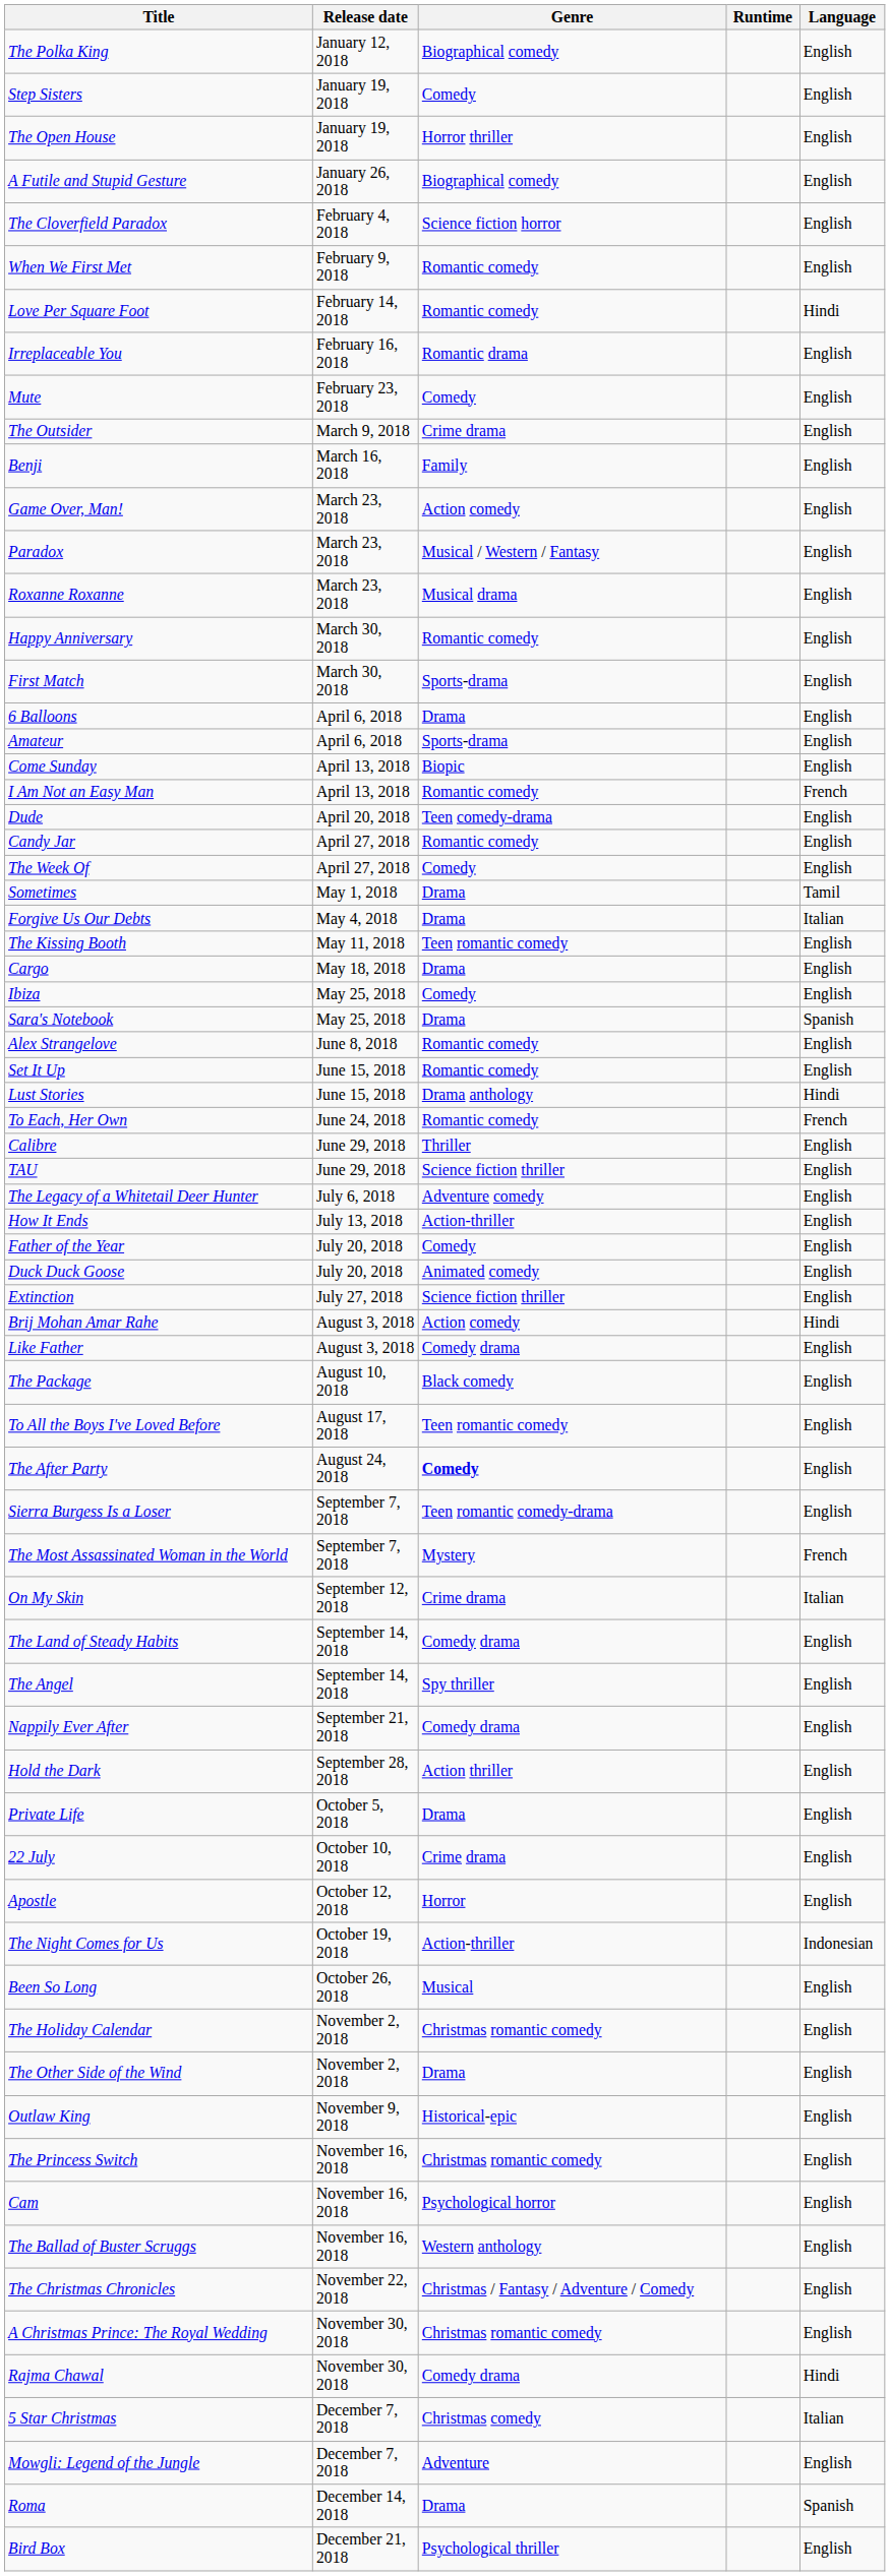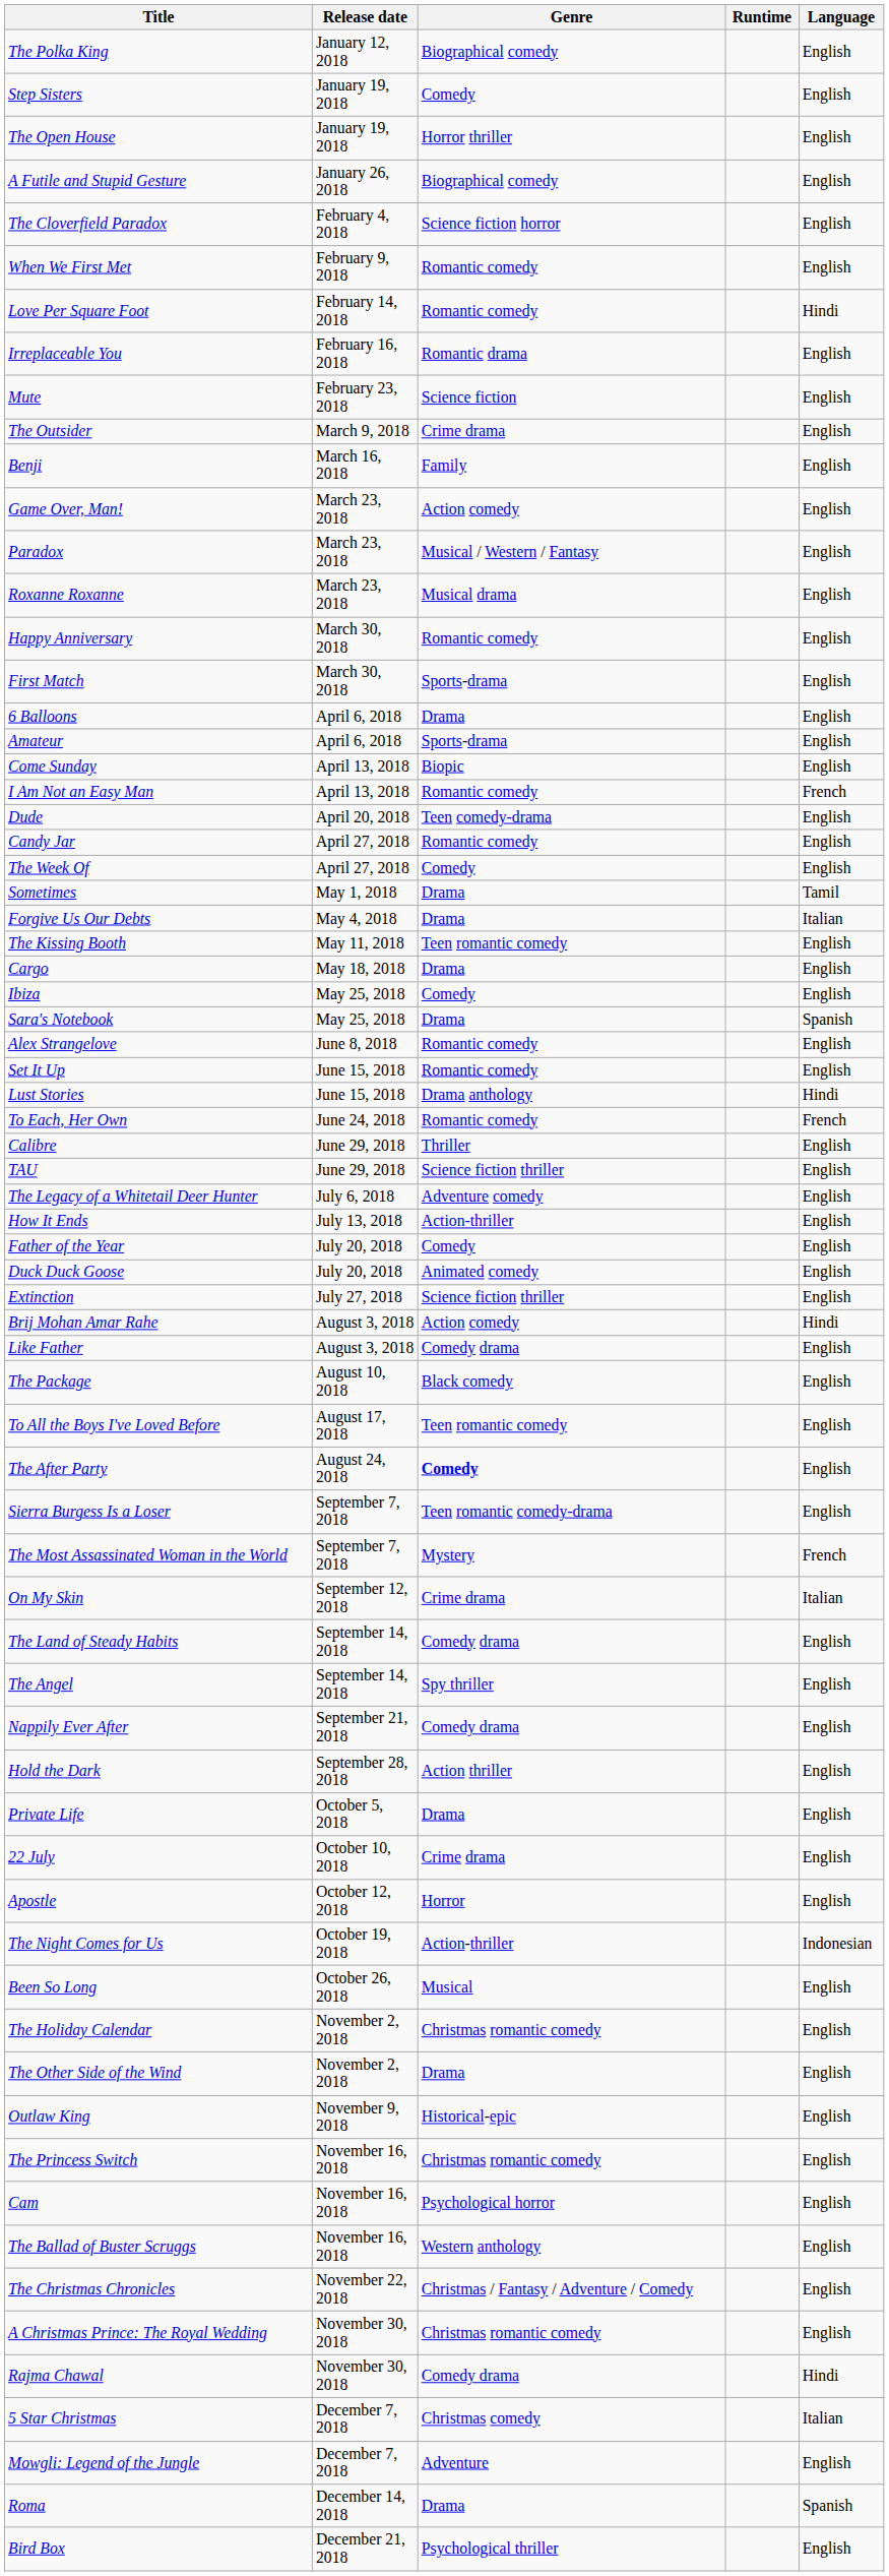 <table class="wikitable sortable" style="width:100%">
 <tr>
 <th style="width:35%;">Title</th>
 <th scope="col" style="width:12%;">Release date</th>
 <th>Genre</th>
 <th>Runtime</th>
 <th>Language</th>
 </tr>
 <tr>
 <td><em><a href='#'>The Polka King</a></em></td>
 <td>January 12, 2018</td>
 <td><a href='#'>Biographical</a> <a href='#'>comedy</a></td>
 <td></td>
 <td>English</td>
 </tr>
 <tr>
 <td><em><a href='#'>Step Sisters</a></em></td>
 <td>January 19, 2018</td>
 <td><a href='#'>Comedy</a></td>
 <td></td>
 <td>English</td>
 </tr>
 <tr>
 <td><em><a href='#'>The Open House</a></em></td>
 <td>January 19, 2018</td>
 <td><a href='#'>Horror</a> <a href='#'>thriller</a></td>
 <td></td>
 <td>English</td>
 </tr>
 <tr>
 <td><em><a href='#'>A Futile and Stupid Gesture</a></em></td>
 <td>January 26, 2018</td>
 <td><a href='#'>Biographical</a> <a href='#'>comedy</a></td>
 <td></td>
 <td>English</td>
 </tr>
 <tr>
 <td><em><a href='#'>The Cloverfield Paradox</a></em></td>
 <td>February 4, 2018</td>
 <td><a href='#'>Science fiction</a> <a href='#'>horror</a></td>
 <td></td>
 <td>English</td>
 </tr>
 <tr>
 <td><em><a href='#'>When We First Met</a></em></td>
 <td>February 9, 2018</td>
 <td><a href='#'>Romantic comedy</a></td>
 <td></td>
 <td>English</td>
 </tr>
 <tr>
 <td><em><a href='#'>Love Per Square Foot</a></em></td>
 <td>February 14, 2018</td>
 <td><a href='#'>Romantic comedy</a></td>
 <td></td>
 <td>Hindi</td>
 </tr>
 <tr>
 <td><em><a href='#'>Irreplaceable You</a></em></td>
 <td>February 16, 2018</td>
 <td><a href='#'>Romantic</a> <a href='#'>drama</a></td>
 <td></td>
 <td>English</td>
 </tr>
 <tr>
 <td><em><a href='#'>Mute</a></em></td>
 <td>February 23, 2018</td>
-<td><a href='#'>Comedy</a></td>
+<td><a href='#'>Science fiction</a></td>
 <td></td>
 <td>English</td>
 </tr>
 <tr>
 <td><em><a href='#'>The Outsider</a></em></td>
 <td>March 9, 2018</td>
 <td><a href='#'>Crime drama</a></td>
 <td></td>
 <td>English</td>
 </tr>
 <tr>
 <td><em><a href='#'>Benji</a></em></td>
 <td>March 16, 2018</td>
 <td><a href='#'>Family</a></td>
 <td></td>
 <td>English</td>
 </tr>
 <tr>
 <td><em><a href='#'>Game Over, Man!</a></em></td>
 <td>March 23, 2018</td>
 <td><a href='#'>Action</a> <a href='#'>comedy</a></td>
 <td></td>
 <td>English</td>
 </tr>
 <tr>
 <td><em><a href='#'>Paradox</a></em></td>
 <td>March 23, 2018</td>
 <td><a href='#'>Musical</a> / <a href='#'>Western</a> / <a href='#'>Fantasy</a></td>
 <td></td>
 <td>English</td>
 </tr>
 <tr>
 <td><em><a href='#'>Roxanne Roxanne</a></em></td>
 <td>March 23, 2018</td>
 <td><a href='#'>Musical</a> <a href='#'>drama</a></td>
 <td></td>
 <td>English</td>
 </tr>
 <tr>
 <td><em><a href='#'>Happy Anniversary</a></em></td>
 <td>March 30, 2018</td>
 <td><a href='#'>Romantic comedy</a></td>
 <td></td>
 <td>English</td>
 </tr>
 <tr>
 <td><em><a href='#'>First Match</a></em></td>
 <td>March 30, 2018</td>
 <td><a href='#'>Sports</a>-<a href='#'>drama</a></td>
 <td></td>
 <td>English</td>
 </tr>
 <tr>
 <td><em><a href='#'>6 Balloons</a></em></td>
 <td>April 6, 2018</td>
 <td><a href='#'>Drama</a></td>
 <td></td>
 <td>English</td>
 </tr>
 <tr>
 <td><em><a href='#'>Amateur</a></em></td>
 <td>April 6, 2018</td>
 <td><a href='#'>Sports</a>-<a href='#'>drama</a></td>
 <td></td>
 <td>English</td>
 </tr>
 <tr>
 <td><em><a href='#'>Come Sunday</a></em></td>
 <td>April 13, 2018</td>
 <td><a href='#'>Biopic</a></td>
 <td></td>
 <td>English</td>
 </tr>
 <tr>
 <td><em><a href='#'>I Am Not an Easy Man</a></em></td>
 <td>April 13, 2018</td>
 <td><a href='#'>Romantic comedy</a></td>
 <td></td>
 <td>French</td>
 </tr>
 <tr>
 <td><em><a href='#'>Dude</a></em></td>
 <td>April 20, 2018</td>
 <td><a href='#'>Teen</a> <a href='#'>comedy-drama</a></td>
 <td></td>
 <td>English</td>
 </tr>
 <tr>
 <td><em><a href='#'>Candy Jar</a></em></td>
 <td>April 27, 2018</td>
 <td><a href='#'>Romantic comedy</a></td>
 <td></td>
 <td>English</td>
 </tr>
 <tr>
 <td><em><a href='#'>The Week Of</a></em></td>
 <td>April 27, 2018</td>
 <td><a href='#'>Comedy</a></td>
 <td></td>
 <td>English</td>
 </tr>
 <tr>
 <td><em><a href='#'>Sometimes</a></em></td>
 <td>May 1, 2018</td>
 <td><a href='#'>Drama</a></td>
 <td></td>
 <td>Tamil</td>
 </tr>
 <tr>
 <td><em><a href='#'>Forgive Us Our Debts</a></em></td>
 <td>May 4, 2018</td>
 <td><a href='#'>Drama</a></td>
 <td></td>
 <td>Italian</td>
 </tr>
 <tr>
 <td><em><a href='#'>The Kissing Booth</a></em></td>
 <td>May 11, 2018</td>
 <td><a href='#'>Teen</a> <a href='#'>romantic comedy</a></td>
 <td></td>
 <td>English</td>
 </tr>
 <tr>
 <td><em><a href='#'>Cargo</a></em></td>
 <td>May 18, 2018</td>
 <td><a href='#'>Drama</a></td>
 <td></td>
 <td>English</td>
 </tr>
 <tr>
 <td><em><a href='#'>Ibiza</a></em></td>
 <td>May 25, 2018</td>
 <td><a href='#'>Comedy</a></td>
 <td></td>
 <td>English</td>
 </tr>
 <tr>
 <td><em><a href='#'>Sara's Notebook</a></em></td>
 <td>May 25, 2018</td>
 <td><a href='#'>Drama</a></td>
 <td></td>
 <td>Spanish</td>
 </tr>
 <tr>
 <td><em><a href='#'>Alex Strangelove</a></em></td>
 <td>June 8, 2018</td>
 <td><a href='#'>Romantic comedy</a></td>
 <td></td>
 <td>English</td>
 </tr>
 <tr>
 <td><em><a href='#'>Set It Up</a></em></td>
 <td>June 15, 2018</td>
 <td><a href='#'>Romantic comedy</a></td>
 <td></td>
 <td>English</td>
 </tr>
 <tr>
 <td><em><a href='#'>Lust Stories</a></em></td>
 <td>June 15, 2018</td>
 <td><a href='#'>Drama</a> <a href='#'>anthology</a></td>
 <td></td>
 <td>Hindi</td>
 </tr>
 <tr>
 <td><em><a href='#'>To Each, Her Own</a></em></td>
 <td>June 24, 2018</td>
 <td><a href='#'>Romantic comedy</a></td>
 <td></td>
 <td>French</td>
 </tr>
 <tr>
 <td><em><a href='#'>Calibre</a></em></td>
 <td>June 29, 2018</td>
 <td><a href='#'>Thriller</a></td>
 <td></td>
 <td>English</td>
 </tr>
 <tr>
 <td><em><a href='#'>TAU</a></em></td>
 <td>June 29, 2018</td>
 <td><a href='#'>Science fiction</a> <a href='#'>thriller</a></td>
 <td></td>
 <td>English</td>
 </tr>
 <tr>
 <td><em><a href='#'>The Legacy of a Whitetail Deer Hunter</a></em></td>
 <td>July 6, 2018</td>
 <td><a href='#'>Adventure</a> <a href='#'>comedy</a></td>
 <td></td>
 <td>English</td>
 </tr>
 <tr>
 <td><em><a href='#'>How It Ends</a></em></td>
 <td>July 13, 2018</td>
 <td><a href='#'>Action-thriller</a></td>
 <td></td>
 <td>English</td>
 </tr>
 <tr>
 <td><em><a href='#'>Father of the Year</a></em></td>
 <td>July 20, 2018</td>
 <td><a href='#'>Comedy</a></td>
 <td></td>
 <td>English</td>
 </tr>
 <tr>
 <td><em><a href='#'>Duck Duck Goose</a></em></td>
 <td>July 20, 2018</td>
 <td><a href='#'>Animated</a> <a href='#'>comedy</a></td>
 <td></td>
 <td>English</td>
 </tr>
 <tr>
 <td><em><a href='#'>Extinction</a></em></td>
 <td>July 27, 2018</td>
 <td><a href='#'>Science fiction</a> <a href='#'>thriller</a></td>
 <td></td>
 <td>English</td>
 </tr>
 <tr>
 <td><em><a href='#'>Brij Mohan Amar Rahe</a></em></td>
 <td>August 3, 2018</td>
 <td><a href='#'>Action</a> <a href='#'>comedy</a></td>
 <td></td>
 <td>Hindi</td>
 </tr>
 <tr>
 <td><em><a href='#'>Like Father</a></em></td>
 <td>August 3, 2018</td>
 <td><a href='#'>Comedy</a> <a href='#'>drama</a></td>
 <td></td>
 <td>English</td>
 </tr>
 <tr>
 <td><em><a href='#'>The Package</a></em></td>
 <td>August 10, 2018</td>
 <td><a href='#'>Black comedy</a></td>
 <td></td>
 <td>English</td>
 </tr>
 <tr>
 <td><em><a href='#'>To All the Boys I've Loved Before</a></em></td>
 <td>August 17, 2018</td>
 <td><a href='#'>Teen</a> <a href='#'>romantic comedy</a></td>
 <td></td>
 <td>English</td>
 </tr>
 <tr>
 <td><em><a href='#'>The After Party</a></em></td>
 <td>August 24, 2018</td>
 <td><strong><a href='#'>Comedy</a></strong></td>
 <td></td>
 <td>English</td>
 </tr>
 <tr>
 <td><em><a href='#'>Sierra Burgess Is a Loser</a></em></td>
 <td>September 7, 2018</td>
 <td><a href='#'>Teen</a> <a href='#'>romantic</a> <a href='#'>comedy-drama</a></td>
 <td></td>
 <td>English</td>
 </tr>
 <tr>
 <td><em><a href='#'>The Most Assassinated Woman in the World</a></em></td>
 <td>September 7, 2018</td>
 <td><a href='#'>Mystery</a></td>
 <td></td>
 <td>French</td>
 </tr>
 <tr>
 <td><em><a href='#'>On My Skin</a></em></td>
 <td>September 12, 2018</td>
 <td><a href='#'>Crime drama</a></td>
 <td></td>
 <td>Italian</td>
 </tr>
 <tr>
 <td><em><a href='#'>The Land of Steady Habits</a></em></td>
 <td>September 14, 2018</td>
 <td><a href='#'>Comedy</a> <a href='#'>drama</a></td>
 <td></td>
 <td>English</td>
 </tr>
 <tr>
 <td><em><a href='#'>The Angel</a></em></td>
 <td>September 14, 2018</td>
 <td><a href='#'>Spy thriller</a></td>
 <td></td>
 <td>English</td>
 </tr>
 <tr>
 <td><em><a href='#'>Nappily Ever After</a></em></td>
 <td>September 21, 2018</td>
 <td><a href='#'>Comedy drama</a></td>
 <td></td>
 <td>English</td>
 </tr>
 <tr>
 <td><em><a href='#'>Hold the Dark</a></em></td>
 <td>September 28, 2018</td>
 <td><a href='#'>Action</a> <a href='#'>thriller</a></td>
 <td></td>
 <td>English</td>
 </tr>
 <tr>
 <td><em><a href='#'>Private Life</a></em></td>
 <td>October 5, 2018</td>
 <td><a href='#'>Drama</a></td>
 <td></td>
 <td>English</td>
 </tr>
 <tr>
 <td><em><a href='#'>22 July</a></em></td>
 <td>October 10, 2018</td>
 <td><a href='#'>Crime</a> <a href='#'>drama</a></td>
 <td></td>
 <td>English</td>
 </tr>
 <tr>
 <td><em><a href='#'>Apostle</a></em></td>
 <td>October 12, 2018</td>
 <td><a href='#'>Horror</a></td>
 <td></td>
 <td>English</td>
 </tr>
 <tr>
 <td><em><a href='#'>The Night Comes for Us</a></em></td>
 <td>October 19, 2018</td>
 <td><a href='#'>Action</a>-<a href='#'>thriller</a></td>
 <td></td>
 <td>Indonesian</td>
 </tr>
 <tr>
 <td><em><a href='#'>Been So Long</a></em></td>
 <td>October 26, 2018</td>
 <td><a href='#'>Musical</a></td>
 <td></td>
 <td>English</td>
 </tr>
 <tr>
 <td><em><a href='#'>The Holiday Calendar</a></em></td>
 <td>November 2, 2018</td>
 <td><a href='#'>Christmas</a> <a href='#'>romantic comedy</a></td>
 <td></td>
 <td>English</td>
 </tr>
 <tr>
 <td><em><a href='#'>The Other Side of the Wind</a></em></td>
 <td>November 2, 2018</td>
 <td><a href='#'>Drama</a></td>
 <td></td>
 <td>English</td>
 </tr>
 <tr>
 <td><em><a href='#'>Outlaw King</a></em></td>
 <td>November 9, 2018</td>
 <td><a href='#'>Historical</a>-<a href='#'>epic</a></td>
 <td></td>
 <td>English</td>
 </tr>
 <tr>
 <td><em><a href='#'>The Princess Switch</a></em></td>
 <td>November 16, 2018</td>
 <td><a href='#'>Christmas</a> <a href='#'>romantic comedy</a></td>
 <td></td>
 <td>English</td>
 </tr>
 <tr>
 <td><em><a href='#'>Cam</a></em></td>
 <td>November 16, 2018</td>
 <td><a href='#'>Psychological horror</a></td>
 <td></td>
 <td>English</td>
 </tr>
 <tr>
 <td><em><a href='#'>The Ballad of Buster Scruggs</a></em></td>
 <td>November 16, 2018</td>
 <td><a href='#'>Western</a> <a href='#'>anthology</a></td>
 <td></td>
 <td>English</td>
 </tr>
 <tr>
 <td><em><a href='#'>The Christmas Chronicles</a></em></td>
 <td>November 22, 2018</td>
 <td><a href='#'>Christmas</a> / <a href='#'>Fantasy</a> / <a href='#'>Adventure</a> / <a href='#'>Comedy</a></td>
 <td></td>
 <td>English</td>
 </tr>
 <tr>
 <td><em><a href='#'>A Christmas Prince: The Royal Wedding</a></em></td>
 <td>November 30, 2018</td>
 <td><a href='#'>Christmas</a> <a href='#'>romantic comedy</a></td>
 <td></td>
 <td>English</td>
 </tr>
 <tr>
 <td><em><a href='#'>Rajma Chawal</a></em></td>
 <td>November 30, 2018</td>
 <td><a href='#'>Comedy drama</a></td>
 <td></td>
 <td>Hindi</td>
 </tr>
 <tr>
 <td><em><a href='#'>5 Star Christmas</a></em></td>
 <td>December 7, 2018</td>
 <td><a href='#'>Christmas</a> <a href='#'>comedy</a></td>
 <td></td>
 <td>Italian</td>
 </tr>
 <tr>
 <td><em><a href='#'>Mowgli: Legend of the Jungle</a></em></td>
 <td>December 7, 2018</td>
 <td><a href='#'>Adventure</a></td>
 <td></td>
 <td>English</td>
 </tr>
 <tr>
 <td><em><a href='#'>Roma</a></em></td>
 <td>December 14, 2018</td>
 <td><a href='#'>Drama</a></td>
 <td></td>
 <td>Spanish</td>
 </tr>
 <tr>
 <td><em><a href='#'>Bird Box</a></em></td>
 <td>December 21, 2018</td>
 <td><a href='#'>Psychological thriller</a></td>
 <td></td>
 <td>English</td>
 </tr>
 </table>
